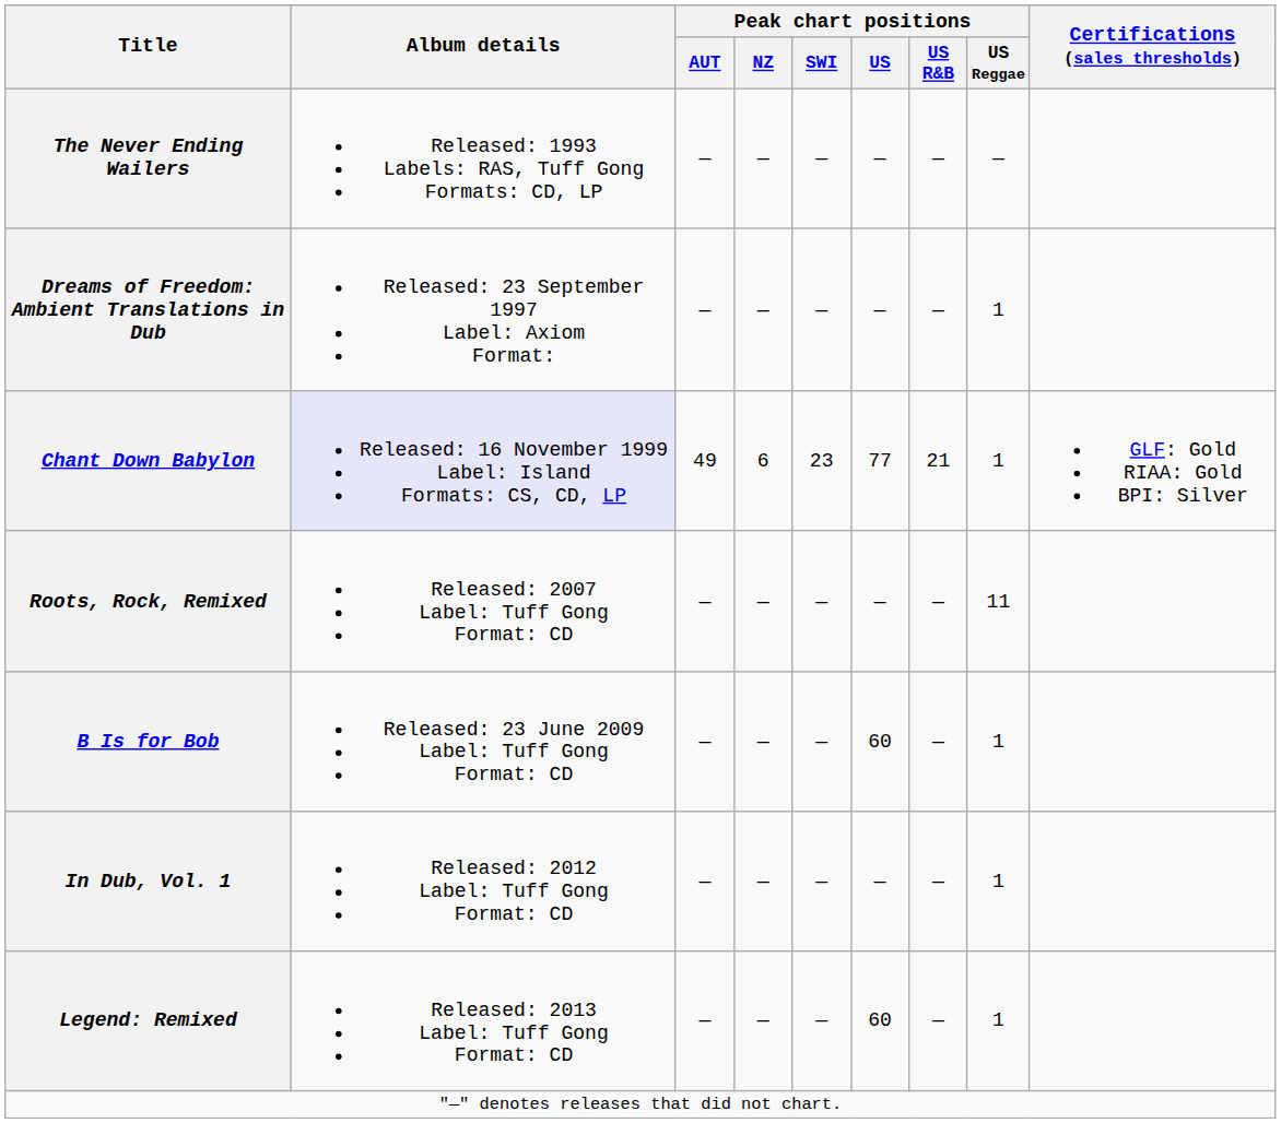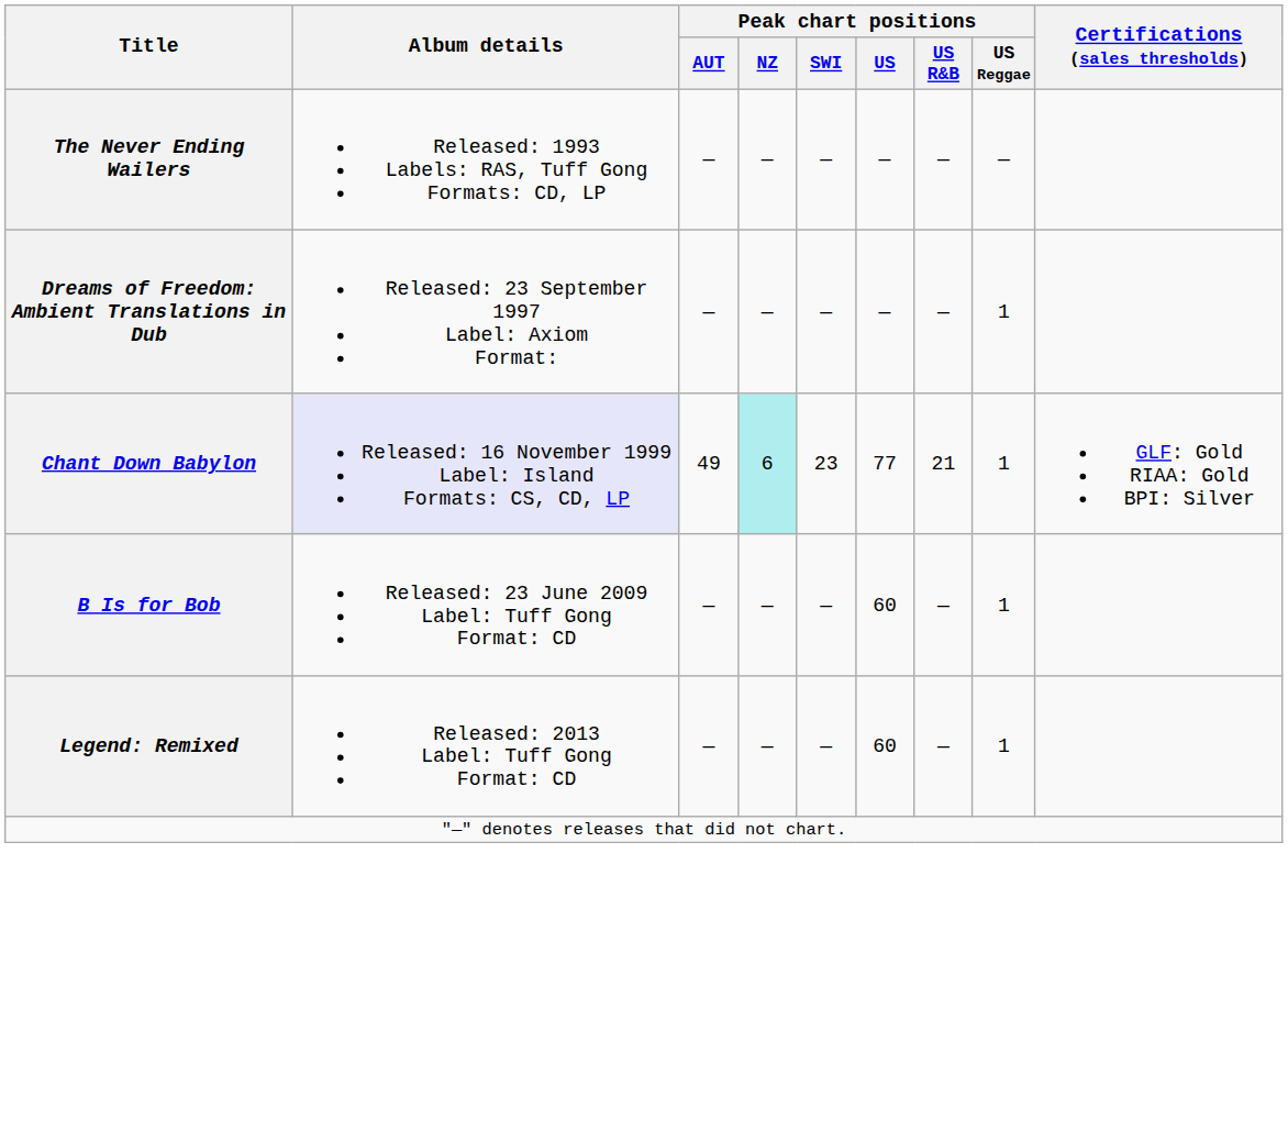 <table class="wikitable plainrowheaders" style="text-align:center;">
 <tr>
 <th scope="col" rowspan="2" style="width:14em;">Title</th>
 <th scope="col" rowspan="2" style="width:19em;">Album details</th>
 <th scope="col" colspan="6">Peak chart positions</th>
 <th scope="col" rowspan="2" style="width:12em;"><a href='#'>Certifications</a><br><small>(<a href='#'>sales thresholds</a>)</small></th>
 </tr>
 <tr>
 <th scope="col" style="width:2.8em;font-size:90%;"><a href='#'>AUT</a><br></th>
 <th scope="col" style="width:2.8em;font-size:90%;"><a href='#'>NZ</a><br></th>
 <th scope="col" style="width:2.8em;font-size:90%;"><a href='#'>SWI</a><br></th>
 <th scope="col" style="width:2.8em;font-size:90%;"><a href='#'>US</a></th>
 <th scope="col" style="width:2.8em;font-size:90%;"><a href='#'>US<br>R&B</a></th>
 <th scope="col" style="width:2.8em;font-size:90%;">US <small>Reggae</small></th>
 </tr>
 <tr>
 <th scope="row"><em>The Never Ending Wailers</em></th>
 <td><br><ul><li>Released: 1993</li><li>Labels: RAS, Tuff Gong</li><li>Formats: CD, LP</li></ul></td>
 <td>—</td>
 <td>—</td>
 <td>—</td>
 <td>—</td>
 <td>—</td>
 <td>—</td>
 <td></td>
 </tr>
 <tr>
 <th scope="row"><em>Dreams of Freedom: Ambient Translations in Dub</em></th>
 <td><br><ul><li>Released: 23 September 1997</li><li>Label: Axiom</li><li>Format:</li></ul></td>
 <td>—</td>
 <td>—</td>
 <td>—</td>
 <td>—</td>
 <td>—</td>
 <td>1</td>
 <td></td>
 </tr>
 <tr>
 <th scope="row"><em><a href='#'>Chant Down Babylon</a></em></th>
 <td style="background: lavender;"><br><ul><li>Released: 16 November 1999</li><li>Label: Island</li><li>Formats: CS, CD, <a href='#'>LP</a></li></ul></td>
 <td>49</td>
-<td>6</td>
+<td style="background: paleturquoise;">6</td>
 <td>23</td>
 <td>77</td>
 <td>21</td>
 <td>1</td>
 <td><br><ul><li><a href='#'>GLF</a>: Gold</li><li>RIAA: Gold</li><li>BPI: Silver</li></ul></td>
-</tr>
-<tr>
-<th scope="row"><em>Roots, Rock, Remixed</em></th>
-<td><br><ul><li>Released: 2007</li><li>Label: Tuff Gong</li><li>Format: CD</li></ul></td>
-<td>—</td>
-<td>—</td>
-<td>—</td>
-<td>—</td>
-<td>—</td>
-<td>11</td>
-<td></td>
 </tr>
 <tr>
 <th scope="row"><em><a href='#'>B Is for Bob</a></em></th>
 <td><br><ul><li>Released: 23 June 2009</li><li>Label: Tuff Gong</li><li>Format: CD</li></ul></td>
 <td>—</td>
 <td>—</td>
 <td>—</td>
 <td>60</td>
-<td>—</td>
-<td>1</td>
-<td></td>
-</tr>
-<tr>
-<th scope="row"><em>In Dub, Vol. 1</em></th>
-<td><br><ul><li>Released: 2012</li><li>Label: Tuff Gong</li><li>Format: CD</li></ul></td>
-<td>—</td>
-<td>—</td>
-<td>—</td>
-<td>—</td>
 <td>—</td>
 <td>1</td>
 <td></td>
 </tr>
 <tr>
 <th scope="row"><em>Legend: Remixed</em></th>
 <td><br><ul><li>Released: 2013</li><li>Label: Tuff Gong</li><li>Format: CD</li></ul></td>
 <td>—</td>
 <td>—</td>
 <td>—</td>
 <td>60</td>
 <td>—</td>
 <td>1</td>
 <td></td>
 </tr>
 <tr>
 <td colspan="9" style="text-align:center; font-size:85%;">"—" denotes releases that did not chart.</td>
 </tr>
 </table>
